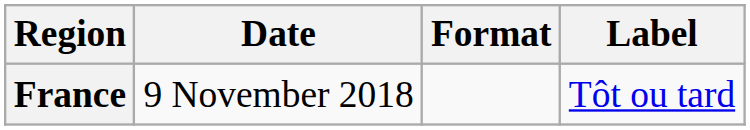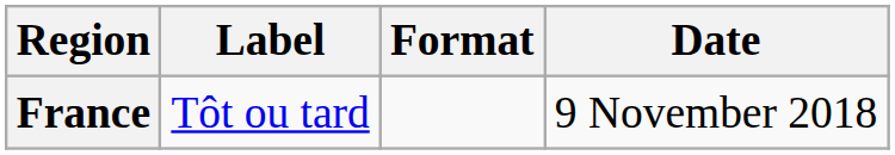 <table class="wikitable sortable plainrowheaders">
 <tr>
 <th scope="col">Region</th>
+<th scope="col">Label</th>
+<th scope="col">Format</th>
 <th scope="col">Date</th>
-<th scope="col">Format</th>
-<th scope="col">Label</th>
 </tr>
 <tr>
 <th scope="row">France</th>
+<td><a href='#'>Tôt ou tard</a></td>
+<td></td>
 <td>9 November 2018</td>
-<td></td>
-<td><a href='#'>Tôt ou tard</a></td>
 </tr>
 </table>
